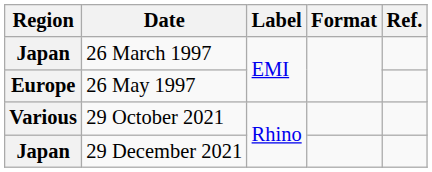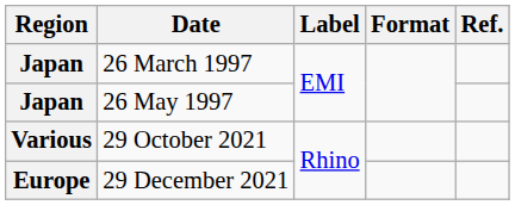 <table class="wikitable plainrowheaders">
 <tr>
 <th scope="col">Region</th>
 <th scope="col">Date</th>
 <th scope="col">Label</th>
 <th scope="col">Format</th>
 <th scope="col">Ref.</th>
 </tr>
 <tr>
 <th scope="row">Japan</th>
 <td scope="row">26 March 1997</td>
 <td scope="row" rowspan="2"><a href='#'>EMI</a></td>
 <td scope="row" rowspan="2"></td>
 <td scope="row"></td>
 </tr>
 <tr>
-<th scope="row">Europe</th>
+<th scope="row">Japan</th>
 <td scope="row">26 May 1997</td>
 <td scope="row"></td>
 </tr>
 <tr>
 <th scope="row">Various</th>
 <td scope="row">29 October 2021</td>
 <td scope="row" rowspan="2"><a href='#'>Rhino</a></td>
 <td scope="row"></td>
 <td scope="row"></td>
 </tr>
 <tr>
-<th scope="row">Japan</th>
+<th scope="row">Europe</th>
 <td scope="row">29 December 2021</td>
 <td scope="row"></td>
 <td scope="row"></td>
 </tr>
 </table>
